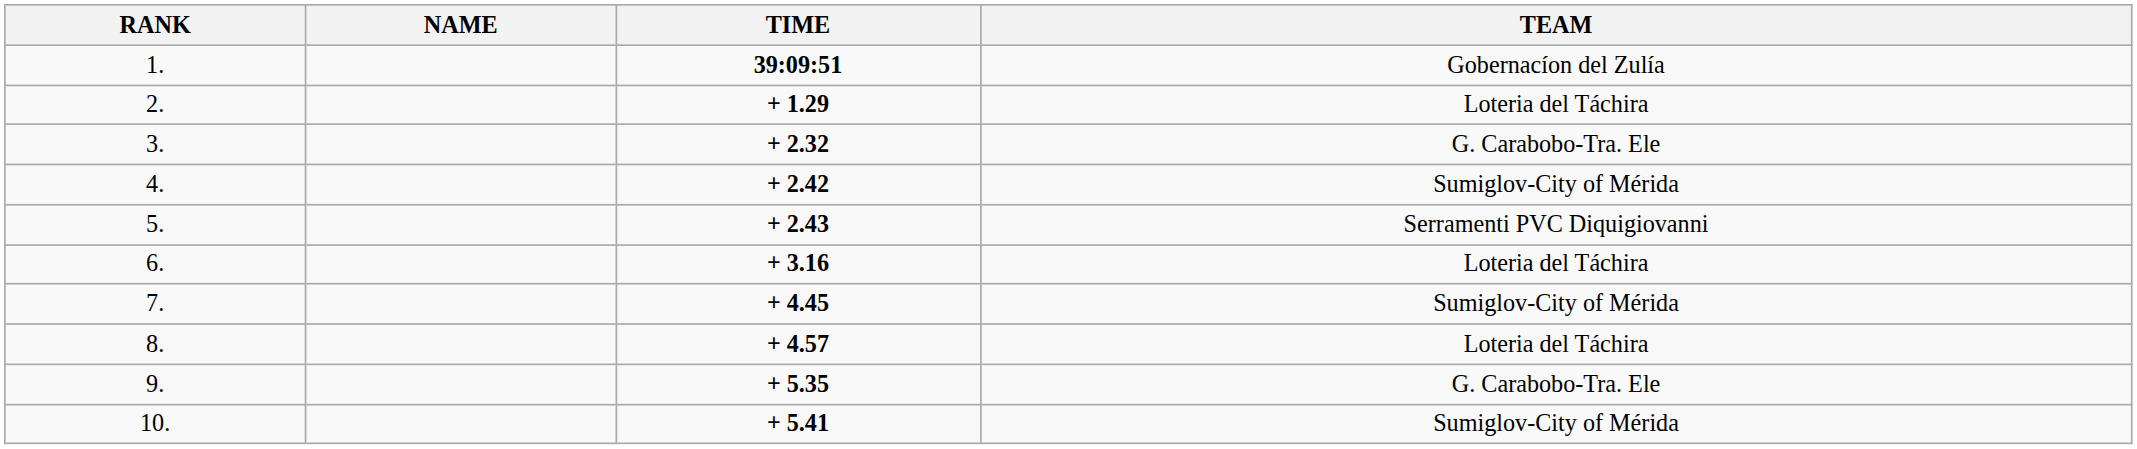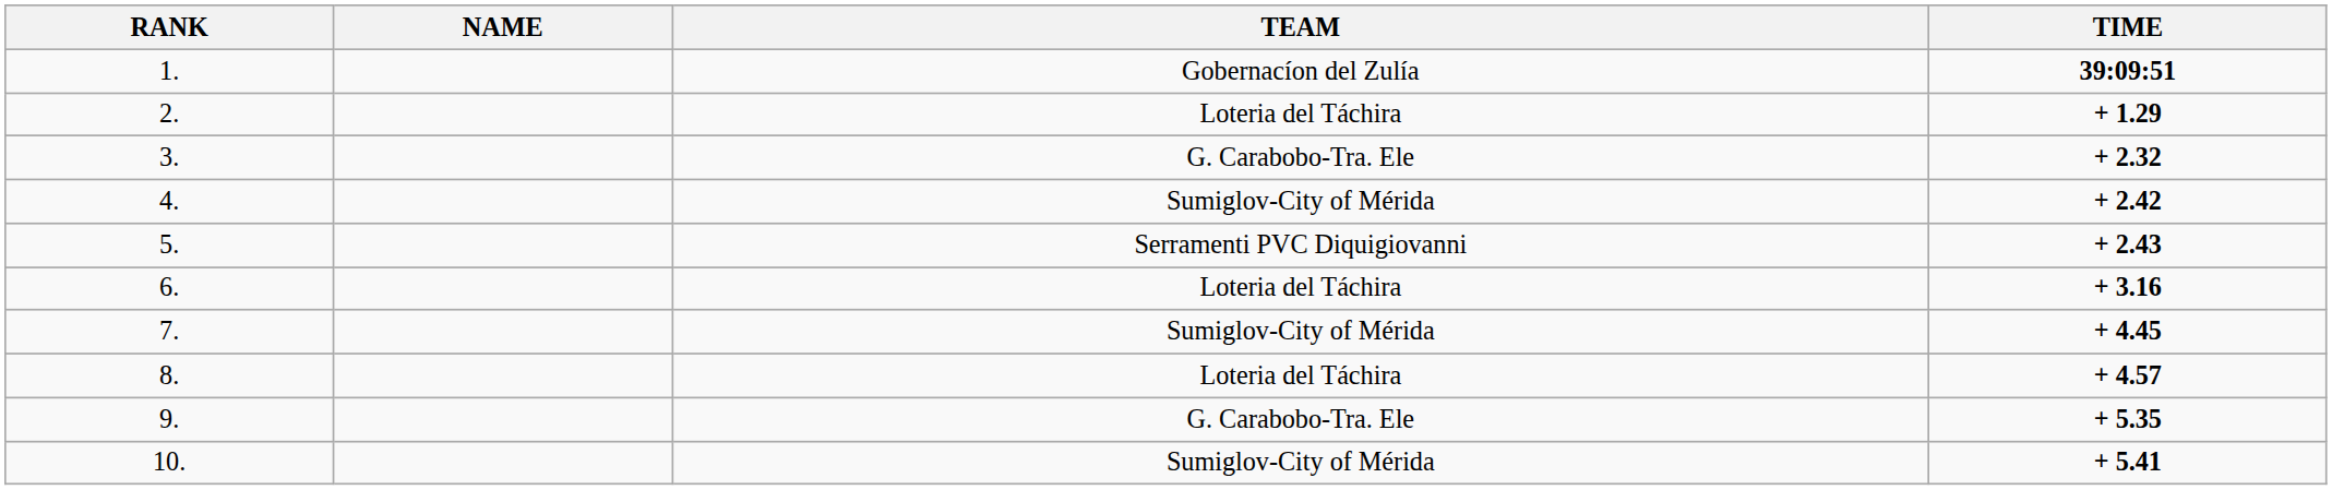 <table class=wikitable style="font-size:90%" width="80%">
 <tr>
 <th>RANK</th>
 <th>NAME</th>
+<th>TEAM</th>
 <th>TIME</th>
-<th>TEAM</th>
 </tr>
 <tr>
 <td align="center">1.</td>
 <td></td>
+<td align="center">Gobernacíon del Zulía</td>
 <td align="center"><strong>39:09:51</strong></td>
-<td align="center">Gobernacíon del Zulía</td>
 </tr>
 <tr>
 <td align="center">2.</td>
 <td></td>
+<td align="center">Loteria del Táchira</td>
 <td align="center"><strong>+ 1.29</strong></td>
-<td align="center">Loteria del Táchira</td>
 </tr>
 <tr>
 <td align="center">3.</td>
 <td></td>
+<td align="center">G. Carabobo-Tra. Ele</td>
 <td align="center"><strong>+ 2.32</strong></td>
-<td align="center">G. Carabobo-Tra. Ele</td>
 </tr>
 <tr>
 <td align="center">4.</td>
 <td></td>
+<td align="center">Sumiglov-City of Mérida</td>
 <td align="center"><strong>+ 2.42</strong></td>
-<td align="center">Sumiglov-City of Mérida</td>
 </tr>
 <tr>
 <td align="center">5.</td>
 <td></td>
+<td align="center">Serramenti PVC Diquigiovanni</td>
 <td align="center"><strong>+ 2.43</strong></td>
-<td align="center">Serramenti PVC Diquigiovanni</td>
 </tr>
 <tr>
 <td align="center">6.</td>
 <td></td>
+<td align="center">Loteria del Táchira</td>
 <td align="center"><strong>+ 3.16</strong></td>
-<td align="center">Loteria del Táchira</td>
 </tr>
 <tr>
 <td align="center">7.</td>
 <td></td>
+<td align="center">Sumiglov-City of Mérida</td>
 <td align="center"><strong>+ 4.45</strong></td>
-<td align="center">Sumiglov-City of Mérida</td>
 </tr>
 <tr>
 <td align="center">8.</td>
 <td></td>
+<td align="center">Loteria del Táchira</td>
 <td align="center"><strong>+ 4.57</strong></td>
-<td align="center">Loteria del Táchira</td>
 </tr>
 <tr>
 <td align="center">9.</td>
 <td></td>
+<td align="center">G. Carabobo-Tra. Ele</td>
 <td align="center"><strong>+ 5.35</strong></td>
-<td align="center">G. Carabobo-Tra. Ele</td>
 </tr>
 <tr>
 <td align="center">10.</td>
 <td></td>
+<td align="center">Sumiglov-City of Mérida</td>
 <td align="center"><strong>+ 5.41</strong></td>
-<td align="center">Sumiglov-City of Mérida</td>
 </tr>
 </table>
